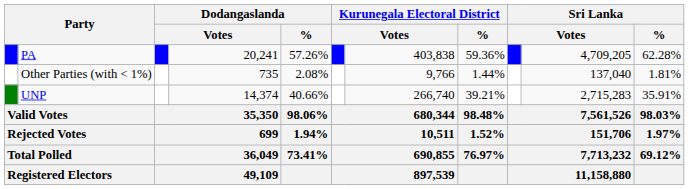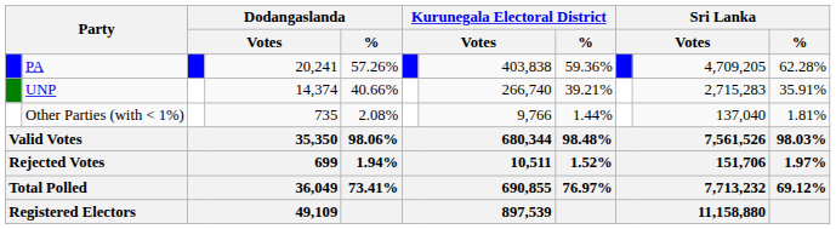 <table class="wikitable">
 <tr>
 <th colspan="2" width="144px"rowspan="2">Party</th>
 <th colspan="3" width="216px">Dodangaslanda</th>
 <th colspan="3" width="216px"><a href='#'>Kurunegala Electoral District</a></th>
 <th colspan="3" width="216px">Sri Lanka</th>
 </tr>
 <tr>
 <th colspan="2" width="144px">Votes</th>
 <th>%</th>
 <th colspan="2" width="144px">Votes</th>
 <th>%</th>
 <th colspan="2" width="144px">Votes</th>
 <th>%</th>
 </tr>
 <tr>
 <td style="background-color:blue;" width="10px"></td>
 <td style="text-align:left;"><a href='#'>PA</a></td>
 <td style="background-color:blue;" width="10px"></td>
 <td style="text-align:right;">20,241</td>
 <td style="text-align:right;">57.26%</td>
 <td style="background-color:blue;" width="10px"></td>
 <td style="text-align:right;">403,838</td>
 <td style="text-align:right;">59.36%</td>
 <td style="background-color:blue;" width="10px"></td>
 <td style="text-align:right;">4,709,205</td>
 <td style="text-align:right;">62.28%</td>
 </tr>
 <tr>
+<td style="background-color:green;" width="10px"></td>
+<td style="text-align:left;"><a href='#'>UNP</a></td>
+<td style="background-color:white;" width="10px"></td>
+<td style="text-align:right;">14,374</td>
+<td style="text-align:right;">40.66%</td>
+<td style="background-color:white;" width="10px"></td>
+<td style="text-align:right;">266,740</td>
+<td style="text-align:right;">39.21%</td>
+<td style="background-color:white;" width="10px"></td>
+<td style="text-align:right;">2,715,283</td>
+<td style="text-align:right;">35.91%</td>
+</tr>
+<tr>
 <td style="background-color:white;" width="10px"></td>
 <td style="text-align:left;">Other Parties (with < 1%)</td>
 <td style="background-color:white;" width="10px"></td>
 <td style="text-align:right;">735</td>
 <td style="text-align:right;">2.08%</td>
 <td style="background-color:white;" width="10px"></td>
 <td style="text-align:right;">9,766</td>
 <td style="text-align:right;">1.44%</td>
 <td style="background-color:white;" width="10px"></td>
 <td style="text-align:right;">137,040</td>
 <td style="text-align:right;">1.81%</td>
-</tr>
-<tr>
-<td style="background-color:green;" width="10px"></td>
-<td style="text-align:left;"><a href='#'>UNP</a></td>
-<td style="background-color:white;" width="10px"></td>
-<td style="text-align:right;">14,374</td>
-<td style="text-align:right;">40.66%</td>
-<td style="background-color:white;" width="10px"></td>
-<td style="text-align:right;">266,740</td>
-<td style="text-align:right;">39.21%</td>
-<td style="background-color:white;" width="10px"></td>
-<td style="text-align:right;">2,715,283</td>
-<td style="text-align:right;">35.91%</td>
 </tr>
 <tr>
 <th colspan="2" width="144px"style="text-align:left;">Valid Votes</th>
 <th style="text-align:right;"colspan="2" width="144px">35,350</th>
 <th style="text-align:right;">98.06%</th>
 <th style="text-align:right;"colspan="2" width="144px">680,344</th>
 <th style="text-align:right;">98.48%</th>
 <th style="text-align:right;"colspan="2" width="144px">7,561,526</th>
 <th style="text-align:right;">98.03%</th>
 </tr>
 <tr>
 <th colspan="2" width="144px"style="text-align:left;">Rejected Votes</th>
 <th style="text-align:right;"colspan="2" width="144px">699</th>
 <th style="text-align:right;">1.94%</th>
 <th style="text-align:right;"colspan="2" width="144px">10,511</th>
 <th style="text-align:right;">1.52%</th>
 <th style="text-align:right;"colspan="2" width="144px">151,706</th>
 <th style="text-align:right;">1.97%</th>
 </tr>
 <tr>
 <th colspan="2" width="144px"style="text-align:left;">Total Polled</th>
 <th style="text-align:right;"colspan="2" width="144px">36,049</th>
 <th style="text-align:right;">73.41%</th>
 <th style="text-align:right;"colspan="2" width="144px">690,855</th>
 <th style="text-align:right;">76.97%</th>
 <th style="text-align:right;"colspan="2" width="144px">7,713,232</th>
 <th style="text-align:right;">69.12%</th>
 </tr>
 <tr>
 <th colspan="2" width="144px"style="text-align:left;">Registered Electors</th>
 <th style="text-align:right;"colspan="2" width="144px">49,109</th>
 <th></th>
 <th style="text-align:right;"colspan="2" width="144px">897,539</th>
 <th></th>
 <th style="text-align:right;"colspan="2" width="144px">11,158,880</th>
 <th></th>
 </tr>
 </table>
